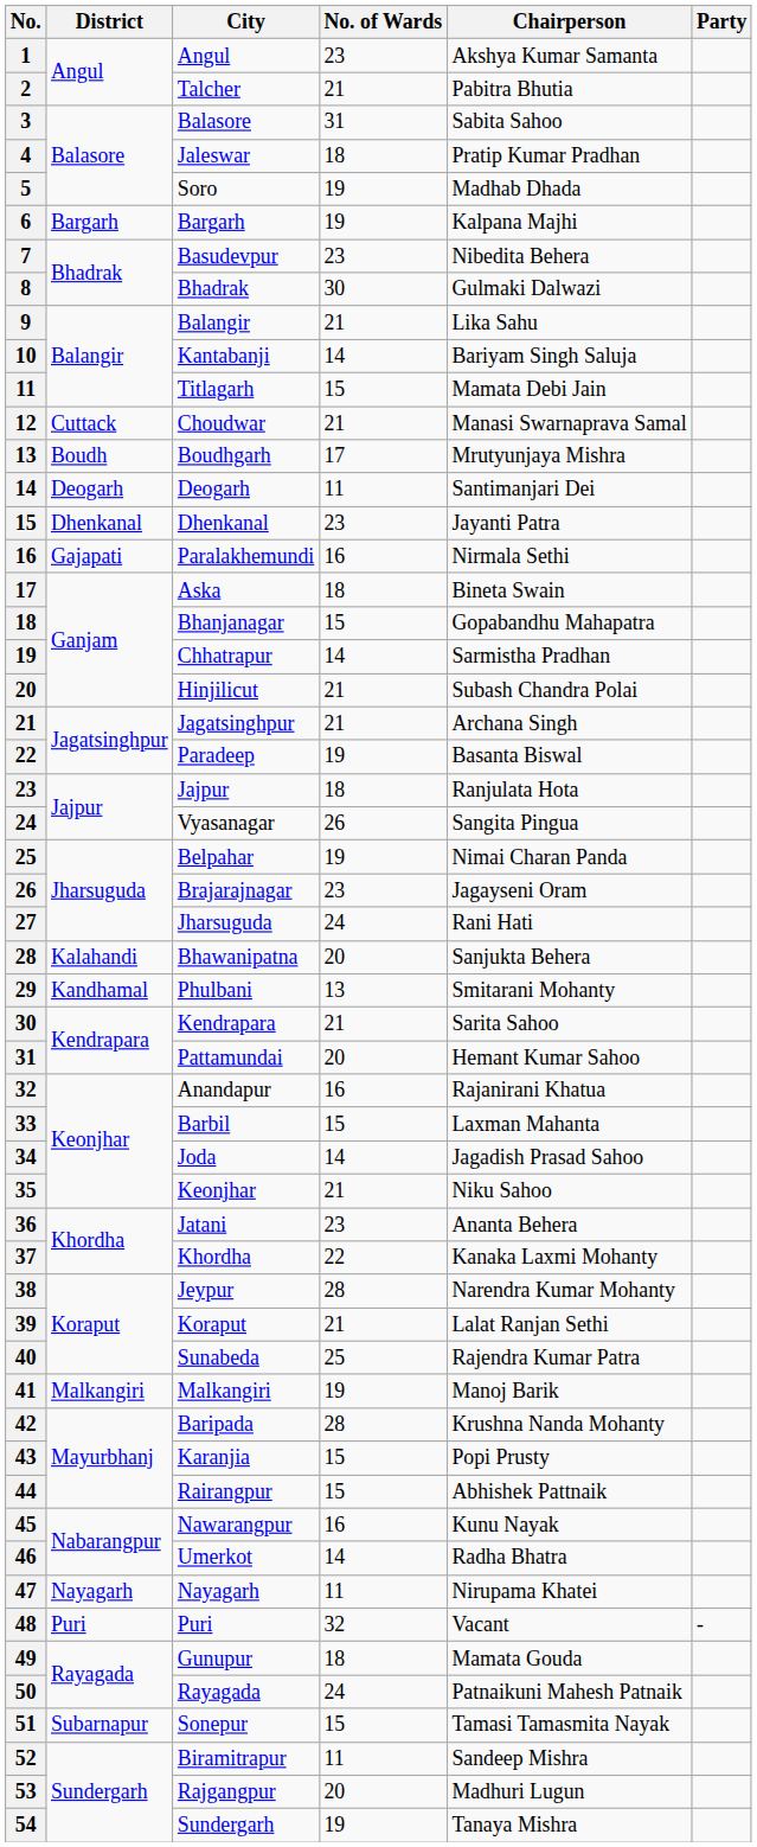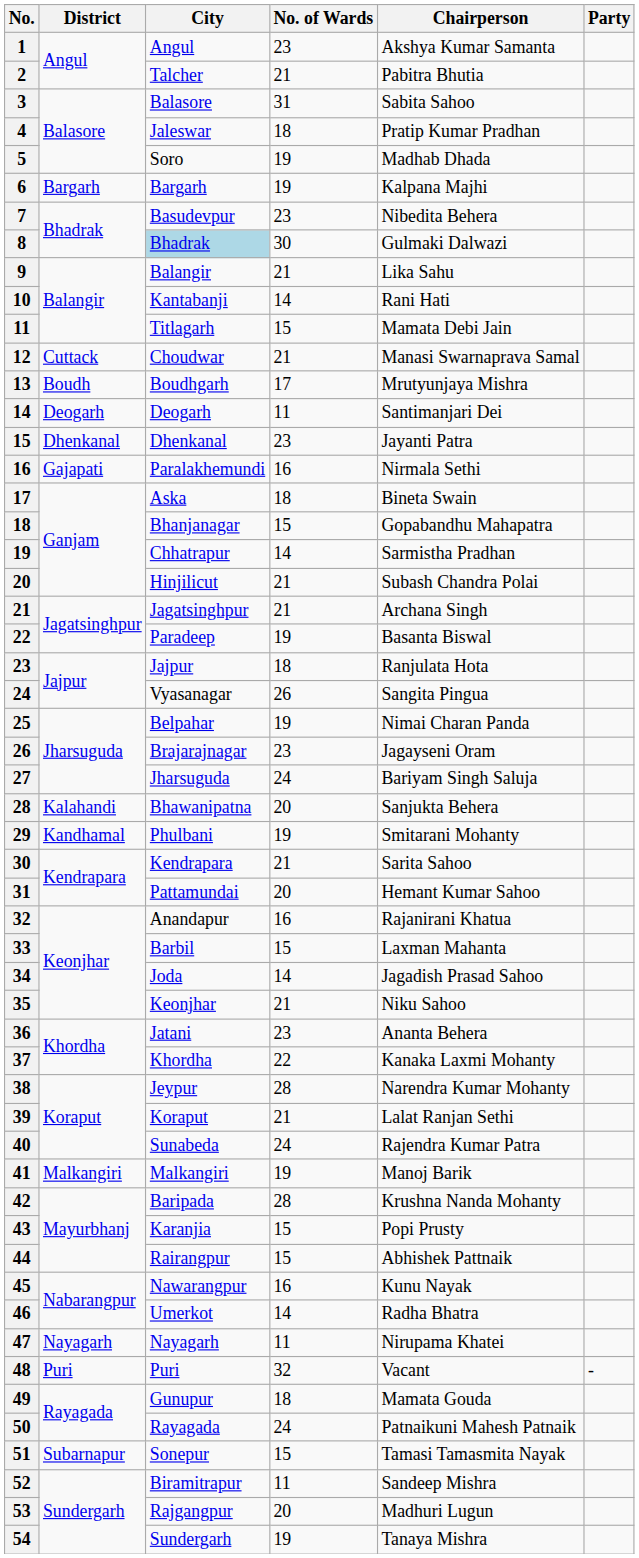 <table class="wikitable">
 <tr>
 <th>No.</th>
 <th>District</th>
 <th>City</th>
 <th>No. of Wards</th>
 <th>Chairperson</th>
 <th colspan=2>Party</th>
 </tr>
 <tr>
 <th>1</th>
 <td rowspan="2"><a href='#'>Angul</a></td>
 <td><a href='#'>Angul</a></td>
 <td>23</td>
 <td>Akshya Kumar Samanta</td>
 <td></td>
 </tr>
 <tr>
 <th>2</th>
 <td><a href='#'>Talcher</a></td>
 <td>21</td>
 <td>Pabitra Bhutia</td>
 <td></td>
 </tr>
 <tr>
 <th>3</th>
 <td rowspan="3"><a href='#'>Balasore</a></td>
 <td><a href='#'>Balasore</a></td>
 <td>31</td>
 <td>Sabita Sahoo</td>
 <td></td>
 </tr>
 <tr>
 <th>4</th>
 <td><a href='#'>Jaleswar</a></td>
 <td>18</td>
 <td>Pratip Kumar Pradhan</td>
 <td></td>
 </tr>
 <tr>
 <th>5</th>
 <td>Soro</td>
 <td>19</td>
 <td>Madhab Dhada</td>
 <td></td>
 </tr>
 <tr>
 <th>6</th>
 <td><a href='#'>Bargarh</a></td>
 <td><a href='#'>Bargarh</a></td>
 <td>19</td>
 <td>Kalpana Majhi</td>
 <td></td>
 </tr>
 <tr>
 <th>7</th>
 <td rowspan="2"><a href='#'>Bhadrak</a></td>
 <td><a href='#'>Basudevpur</a></td>
 <td>23</td>
 <td>Nibedita Behera</td>
 <td></td>
 </tr>
 <tr>
 <th>8</th>
-<td><a href='#'>Bhadrak</a></td>
+<td style="background: lightblue;"><a href='#'>Bhadrak</a></td>
 <td>30</td>
 <td>Gulmaki Dalwazi</td>
 <td></td>
 </tr>
 <tr>
 <th>9</th>
 <td rowspan="3"><a href='#'>Balangir</a></td>
 <td><a href='#'>Balangir</a></td>
 <td>21</td>
 <td>Lika Sahu</td>
 <td></td>
 </tr>
 <tr>
 <th>10</th>
 <td><a href='#'>Kantabanji</a></td>
 <td>14</td>
-<td>Bariyam Singh Saluja</td>
+<td>Rani Hati</td>
 <td></td>
 </tr>
 <tr>
 <th>11</th>
 <td><a href='#'>Titlagarh</a></td>
 <td>15</td>
 <td>Mamata Debi Jain</td>
 <td></td>
 </tr>
 <tr>
 <th>12</th>
 <td><a href='#'>Cuttack</a></td>
 <td><a href='#'>Choudwar</a></td>
 <td>21</td>
 <td>Manasi Swarnaprava Samal</td>
 <td></td>
 </tr>
 <tr>
 <th>13</th>
 <td><a href='#'>Boudh</a></td>
 <td><a href='#'>Boudhgarh</a></td>
 <td>17</td>
 <td>Mrutyunjaya Mishra</td>
 <td></td>
 </tr>
 <tr>
 <th>14</th>
 <td><a href='#'>Deogarh</a></td>
 <td><a href='#'>Deogarh</a></td>
 <td>11</td>
 <td>Santimanjari Dei</td>
 <td></td>
 </tr>
 <tr>
 <th>15</th>
 <td><a href='#'>Dhenkanal</a></td>
 <td><a href='#'>Dhenkanal</a></td>
 <td>23</td>
 <td>Jayanti Patra</td>
 <td></td>
 </tr>
 <tr>
 <th>16</th>
 <td><a href='#'>Gajapati</a></td>
 <td><a href='#'>Paralakhemundi</a></td>
 <td>16</td>
 <td>Nirmala Sethi</td>
 <td></td>
 </tr>
 <tr>
 <th>17</th>
 <td rowspan="4"><a href='#'>Ganjam</a></td>
 <td><a href='#'>Aska</a></td>
 <td>18</td>
 <td>Bineta Swain</td>
 <td></td>
 </tr>
 <tr>
 <th>18</th>
 <td><a href='#'>Bhanjanagar</a></td>
 <td>15</td>
 <td>Gopabandhu Mahapatra</td>
 <td></td>
 </tr>
 <tr>
 <th>19</th>
 <td><a href='#'>Chhatrapur</a></td>
 <td>14</td>
 <td>Sarmistha Pradhan</td>
 <td></td>
 </tr>
 <tr>
 <th>20</th>
 <td><a href='#'>Hinjilicut</a></td>
 <td>21</td>
 <td>Subash Chandra Polai</td>
 <td></td>
 </tr>
 <tr>
 <th>21</th>
 <td rowspan="2"><a href='#'>Jagatsinghpur</a></td>
 <td><a href='#'>Jagatsinghpur</a></td>
 <td>21</td>
 <td>Archana Singh</td>
 <td></td>
 </tr>
 <tr>
 <th>22</th>
 <td><a href='#'>Paradeep</a></td>
 <td>19</td>
 <td>Basanta Biswal</td>
 <td></td>
 </tr>
 <tr>
 <th>23</th>
 <td rowspan="2"><a href='#'>Jajpur</a></td>
 <td><a href='#'>Jajpur</a></td>
 <td>18</td>
 <td>Ranjulata Hota</td>
 <td></td>
 </tr>
 <tr>
 <th>24</th>
 <td>Vyasanagar</td>
 <td>26</td>
 <td>Sangita Pingua</td>
 <td></td>
 </tr>
 <tr>
 <th>25</th>
 <td rowspan="3"><a href='#'>Jharsuguda</a></td>
 <td><a href='#'>Belpahar</a></td>
 <td>19</td>
 <td>Nimai Charan Panda</td>
 <td></td>
 </tr>
 <tr>
 <th>26</th>
 <td><a href='#'>Brajarajnagar</a></td>
 <td>23</td>
 <td>Jagayseni Oram</td>
 <td></td>
 </tr>
 <tr>
 <th>27</th>
 <td><a href='#'>Jharsuguda</a></td>
 <td>24</td>
-<td>Rani Hati</td>
+<td>Bariyam Singh Saluja</td>
 <td></td>
 </tr>
 <tr>
 <th>28</th>
 <td><a href='#'>Kalahandi</a></td>
 <td><a href='#'>Bhawanipatna</a></td>
 <td>20</td>
 <td>Sanjukta Behera</td>
 <td></td>
 </tr>
 <tr>
 <th>29</th>
 <td><a href='#'>Kandhamal</a></td>
 <td><a href='#'>Phulbani</a></td>
-<td>13</td>
+<td>19</td>
 <td>Smitarani Mohanty</td>
 <td></td>
 </tr>
 <tr>
 <th>30</th>
 <td rowspan="2"><a href='#'>Kendrapara</a></td>
 <td><a href='#'>Kendrapara</a></td>
 <td>21</td>
 <td>Sarita Sahoo</td>
 <td></td>
 </tr>
 <tr>
 <th>31</th>
 <td><a href='#'>Pattamundai</a></td>
 <td>20</td>
 <td>Hemant Kumar Sahoo</td>
 <td></td>
 </tr>
 <tr>
 <th>32</th>
 <td rowspan="4"><a href='#'>Keonjhar</a></td>
 <td>Anandapur</td>
 <td>16</td>
 <td>Rajanirani Khatua</td>
 <td></td>
 </tr>
 <tr>
 <th>33</th>
 <td><a href='#'>Barbil</a></td>
 <td>15</td>
 <td>Laxman Mahanta</td>
 <td></td>
 </tr>
 <tr>
 <th>34</th>
 <td><a href='#'>Joda</a></td>
 <td>14</td>
 <td>Jagadish Prasad Sahoo</td>
 <td></td>
 </tr>
 <tr>
 <th>35</th>
 <td><a href='#'>Keonjhar</a></td>
 <td>21</td>
 <td>Niku Sahoo</td>
 <td></td>
 </tr>
 <tr>
 <th>36</th>
 <td rowspan="2"><a href='#'>Khordha</a></td>
 <td><a href='#'>Jatani</a></td>
 <td>23</td>
 <td>Ananta Behera</td>
 <td></td>
 </tr>
 <tr>
 <th>37</th>
 <td><a href='#'>Khordha</a></td>
 <td>22</td>
 <td>Kanaka Laxmi Mohanty</td>
 <td></td>
 </tr>
 <tr>
 <th>38</th>
 <td rowspan="3"><a href='#'>Koraput</a></td>
 <td><a href='#'>Jeypur</a></td>
 <td>28</td>
 <td>Narendra Kumar Mohanty</td>
 <td></td>
 </tr>
 <tr>
 <th>39</th>
 <td><a href='#'>Koraput</a></td>
 <td>21</td>
 <td>Lalat Ranjan Sethi</td>
 <td></td>
 </tr>
 <tr>
 <th>40</th>
 <td><a href='#'>Sunabeda</a></td>
-<td>25</td>
+<td>24</td>
 <td>Rajendra Kumar Patra</td>
 <td></td>
 </tr>
 <tr>
 <th>41</th>
 <td><a href='#'>Malkangiri</a></td>
 <td><a href='#'>Malkangiri</a></td>
 <td>19</td>
 <td>Manoj Barik</td>
 <td></td>
 </tr>
 <tr>
 <th>42</th>
 <td rowspan="3"><a href='#'>Mayurbhanj</a></td>
 <td><a href='#'>Baripada</a></td>
 <td>28</td>
 <td>Krushna Nanda Mohanty</td>
 <td></td>
 </tr>
 <tr>
 <th>43</th>
 <td><a href='#'>Karanjia</a></td>
 <td>15</td>
 <td>Popi Prusty</td>
 <td></td>
 </tr>
 <tr>
 <th>44</th>
 <td><a href='#'>Rairangpur</a></td>
 <td>15</td>
 <td>Abhishek Pattnaik</td>
 <td></td>
 </tr>
 <tr>
 <th>45</th>
 <td rowspan="2"><a href='#'>Nabarangpur</a></td>
 <td><a href='#'>Nawarangpur</a></td>
 <td>16</td>
 <td>Kunu Nayak</td>
 <td></td>
 </tr>
 <tr>
 <th>46</th>
 <td><a href='#'>Umerkot</a></td>
 <td>14</td>
 <td>Radha Bhatra</td>
 <td></td>
 </tr>
 <tr>
 <th>47</th>
 <td><a href='#'>Nayagarh</a></td>
 <td><a href='#'>Nayagarh</a></td>
 <td>11</td>
 <td>Nirupama Khatei</td>
 <td></td>
 </tr>
 <tr>
 <th>48</th>
 <td><a href='#'>Puri</a></td>
 <td><a href='#'>Puri</a></td>
 <td>32</td>
 <td>Vacant</td>
 <td>-</td>
 </tr>
 <tr>
 <th>49</th>
 <td rowspan="2"><a href='#'>Rayagada</a></td>
 <td><a href='#'>Gunupur</a></td>
 <td>18</td>
 <td>Mamata Gouda</td>
 <td></td>
 </tr>
 <tr>
 <th>50</th>
 <td><a href='#'>Rayagada</a></td>
 <td>24</td>
 <td>Patnaikuni Mahesh Patnaik</td>
 <td></td>
 </tr>
 <tr>
 <th>51</th>
 <td><a href='#'>Subarnapur</a></td>
 <td><a href='#'>Sonepur</a></td>
 <td>15</td>
 <td>Tamasi Tamasmita Nayak</td>
 <td></td>
 </tr>
 <tr>
 <th>52</th>
 <td rowspan="3"><a href='#'>Sundergarh</a></td>
 <td><a href='#'>Biramitrapur</a></td>
 <td>11</td>
 <td>Sandeep Mishra</td>
 <td></td>
 </tr>
 <tr>
 <th>53</th>
 <td><a href='#'>Rajgangpur</a></td>
 <td>20</td>
 <td>Madhuri Lugun</td>
 <td></td>
 </tr>
 <tr>
 <th>54</th>
 <td><a href='#'>Sundergarh</a></td>
 <td>19</td>
 <td>Tanaya Mishra</td>
 <td></td>
 </tr>
 </table>
